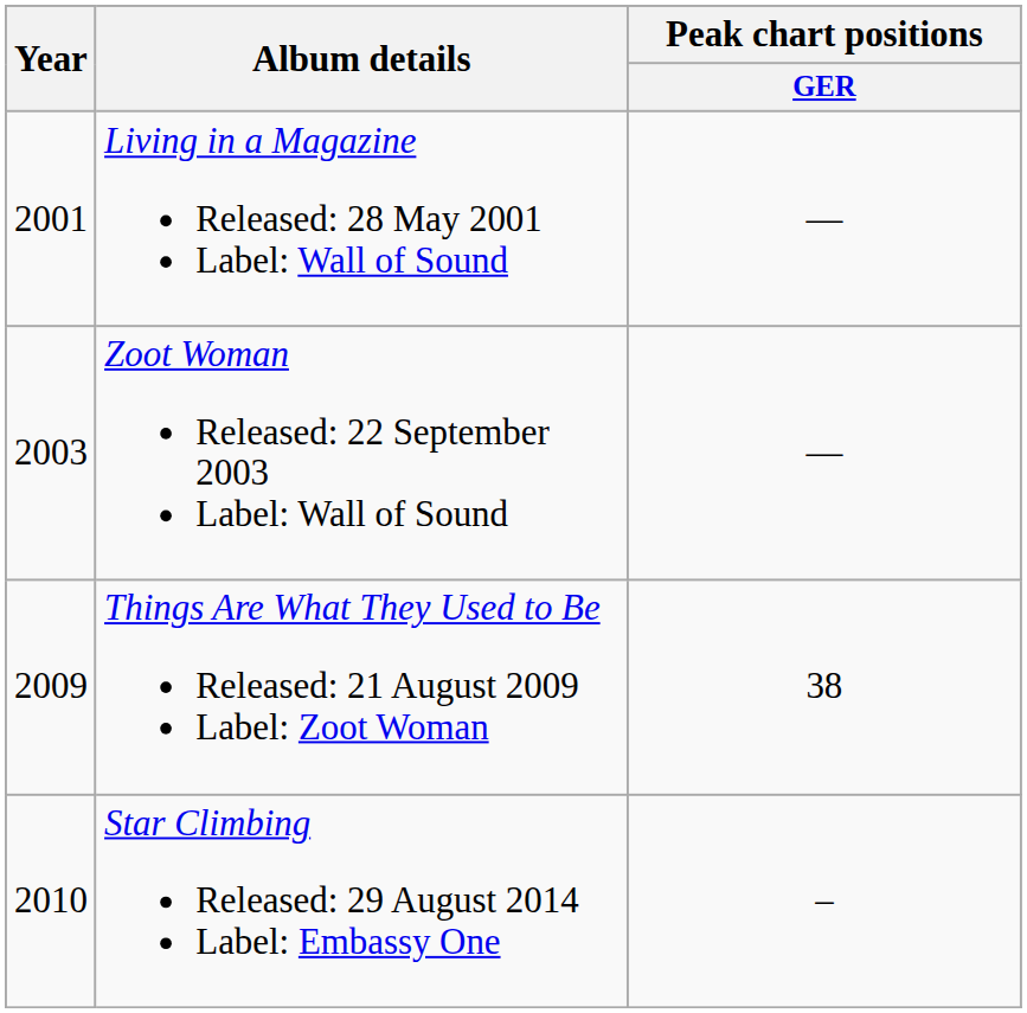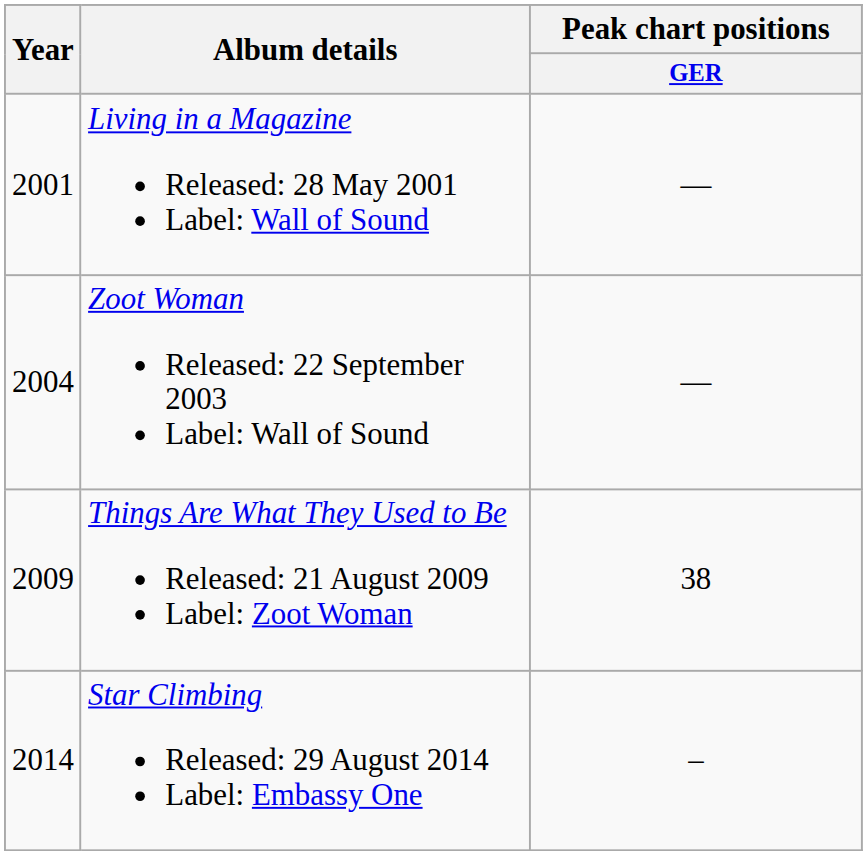 <table class="wikitable" style="text-align:left;">
 <tr>
 <th rowspan="2">Year</th>
 <th rowspan="2" style="width:225px;">Album details</th>
 <th colspan="6">Peak chart positions</th>
 </tr>
 <tr>
 <th style="width:13em;font-size:80%"><a href='#'>GER</a></th>
 </tr>
 <tr>
 <td>2001</td>
 <td><em><a href='#'>Living in a Magazine</a></em><br><ul><li>Released: 28 May 2001</li><li>Label: <a href='#'>Wall of Sound</a></li></ul></td>
 <td style="text-align:center;">—</td>
 </tr>
 <tr>
-<td>2003</td>
+<td>2004</td>
 <td><em><a href='#'>Zoot Woman</a></em><br><ul><li>Released: 22 September 2003</li><li>Label: Wall of Sound</li></ul></td>
 <td style="text-align:center;">—</td>
 </tr>
 <tr>
 <td>2009</td>
 <td><em><a href='#'>Things Are What They Used to Be</a></em><br><ul><li>Released: 21 August 2009</li><li>Label: <a href='#'>Zoot Woman</a></li></ul></td>
 <td style="text-align:center;">38</td>
 </tr>
 <tr>
-<td>2010</td>
+<td>2014</td>
 <td><em><a href='#'>Star Climbing</a></em><br><ul><li>Released: 29 August 2014</li><li>Label: <a href='#'>Embassy One</a></li></ul></td>
 <td style="text-align:center;">–</td>
 </tr>
 </table>
